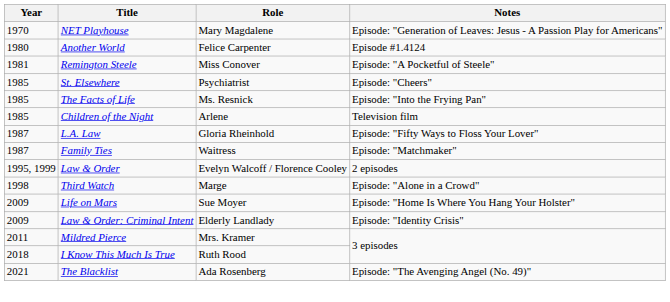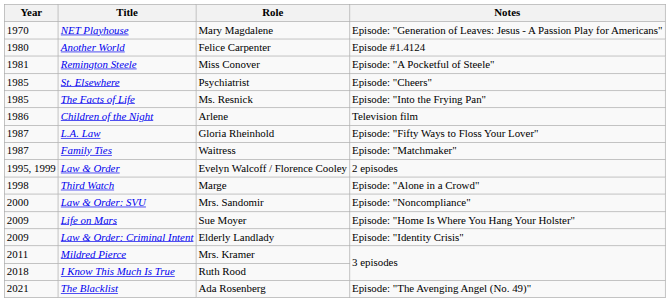 <table class="wikitable sortable">
 <tr>
 <th>Year</th>
 <th>Title</th>
 <th>Role</th>
 <th>Notes</th>
 </tr>
 <tr>
 <td>1970</td>
 <td><em><a href='#'>NET Playhouse</a></em></td>
 <td>Mary Magdalene</td>
 <td>Episode: "Generation of Leaves: Jesus - A Passion Play for Americans"</td>
 </tr>
 <tr>
 <td>1980</td>
 <td><a href='#'><em>Another World</em></a></td>
 <td>Felice Carpenter</td>
 <td>Episode #1.4124</td>
 </tr>
 <tr>
 <td>1981</td>
 <td><em><a href='#'>Remington Steele</a></em></td>
 <td>Miss Conover</td>
 <td>Episode: "A Pocketful of Steele"</td>
 </tr>
 <tr>
 <td>1985</td>
 <td><em><a href='#'>St. Elsewhere</a></em></td>
 <td>Psychiatrist</td>
 <td>Episode: "Cheers"</td>
 </tr>
 <tr>
 <td>1985</td>
 <td><a href='#'><em>The Facts of Life</em></a></td>
 <td>Ms. Resnick</td>
 <td>Episode: "Into the Frying Pan"</td>
 </tr>
 <tr>
-<td>1985</td>
+<td>1986</td>
 <td><a href='#'><em>Children of the Night</em></a></td>
 <td>Arlene</td>
 <td>Television film</td>
 </tr>
 <tr>
 <td>1987</td>
 <td><em><a href='#'>L.A. Law</a></em></td>
 <td>Gloria Rheinhold</td>
 <td>Episode: "Fifty Ways to Floss Your Lover"</td>
 </tr>
 <tr>
 <td>1987</td>
 <td><em><a href='#'>Family Ties</a></em></td>
 <td>Waitress</td>
 <td>Episode: "Matchmaker"</td>
 </tr>
 <tr>
 <td>1995, 1999</td>
 <td><em><a href='#'>Law & Order</a></em></td>
 <td>Evelyn Walcoff / Florence Cooley</td>
 <td>2 episodes</td>
 </tr>
 <tr>
 <td>1998</td>
 <td><em><a href='#'>Third Watch</a></em></td>
 <td>Marge</td>
 <td>Episode: "Alone in a Crowd"</td>
+</tr>
+<tr>
+<td>2000</td>
+<td><em><a href='#'>Law & Order: SVU</a></em></td>
+<td>Mrs. Sandomir</td>
+<td>Episode: "Noncompliance"</td>
 </tr>
 <tr>
 <td>2009</td>
 <td><a href='#'><em>Life on Mars</em></a></td>
 <td>Sue Moyer</td>
 <td>Episode: "Home Is Where You Hang Your Holster"</td>
 </tr>
 <tr>
 <td>2009</td>
 <td><em><a href='#'>Law & Order: Criminal Intent</a></em></td>
 <td>Elderly Landlady</td>
 <td>Episode: "Identity Crisis"</td>
 </tr>
 <tr>
 <td>2011</td>
 <td><a href='#'><em>Mildred Pierce</em></a></td>
 <td>Mrs. Kramer</td>
 <td rowspan="2">3 episodes</td>
 </tr>
 <tr>
 <td>2018</td>
 <td><a href='#'><em>I Know This Much Is True</em></a></td>
 <td>Ruth Rood</td>
 </tr>
 <tr>
 <td>2021</td>
 <td><em><a href='#'>The Blacklist</a></em></td>
 <td>Ada Rosenberg</td>
 <td>Episode: "The Avenging Angel (No. 49)"</td>
 </tr>
 </table>
